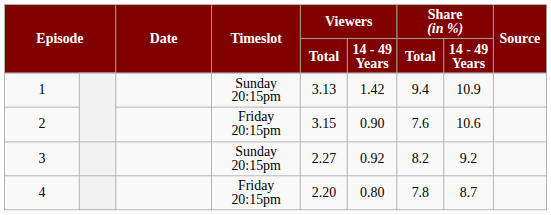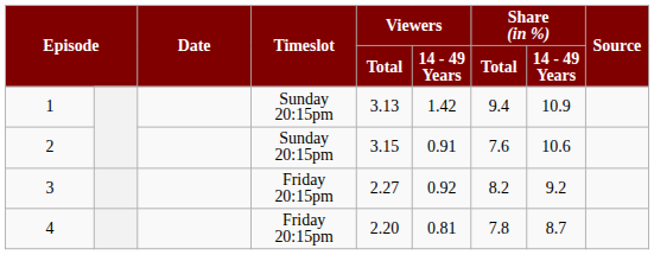 <table class="wikitable" style="text-align:center; background:#f9f9f9; line-height:16px;" width="100%">
 <tr>
 <th scope="col" style="background:maroon; color:white;" colspan="2" rowspan="2" width="15%">Episode</th>
 <th scope="col" style="background:maroon; color:white;" rowspan="2" width="13%">Date</th>
 <th scope="col" style="background:maroon; color:white;" rowspan="2" width="12%">Timeslot</th>
 <th scope="col" style="background:maroon; color:white;" colspan="2" width="10%">Viewers<br><em></em></th>
 <th scope="col" style="background:maroon; color:white;" colspan="2" width="10%">Share<br><em>(in %)</em></th>
 <th scope="col" style="background:maroon; color:white;" rowspan="2" width="03%">Source</th>
 </tr>
 <tr>
 <th scope="col" style="background:maroon; color:white;" width="05%">Total</th>
 <th scope="col" style="background:maroon; color:white;" width="05%">14 - 49 Years</th>
 <th scope="col" style="background:maroon; color:white;" width="05%">Total</th>
 <th scope="col" style="background:maroon; color:white;" width="05%">14 - 49 Years</th>
 </tr>
 <tr>
 <td>1</td>
 <th rowspan="2"></th>
 <td></td>
 <td>Sunday 20:15pm</td>
 <td>3.13</td>
 <td>1.42</td>
 <td>9.4</td>
 <td>10.9</td>
 <td></td>
 </tr>
 <tr>
 <td>2</td>
 <td></td>
-<td>Friday 20:15pm</td>
+<td>Sunday 20:15pm</td>
 <td>3.15</td>
-<td>0.90</td>
+<td>0.91</td>
 <td>7.6</td>
 <td>10.6</td>
 <td></td>
 </tr>
 <tr>
 <td>3</td>
 <th></th>
 <td></td>
-<td>Sunday 20:15pm</td>
+<td>Friday 20:15pm</td>
 <td>2.27</td>
 <td>0.92</td>
 <td>8.2</td>
 <td>9.2</td>
 <td></td>
 </tr>
 <tr>
 <td>4</td>
 <th></th>
 <td></td>
 <td>Friday 20:15pm</td>
 <td>2.20</td>
-<td>0.80</td>
+<td>0.81</td>
 <td>7.8</td>
 <td>8.7</td>
 <td></td>
 </tr>
 </table>
